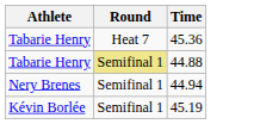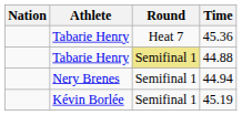 <table class="wikitable sortable" style="text-align:center">
 <tr>
+<th>Nation</th>
 <th>Athlete</th>
 <th>Round</th>
 <th>Time</th>
 </tr>
 <tr>
+<td align=left></td>
 <td align=left><a href='#'>Tabarie Henry</a></td>
 <td>Heat 7</td>
 <td>45.36</td>
 </tr>
 <tr>
+<td align=left></td>
 <td align=left><a href='#'>Tabarie Henry</a></td>
 <td style="background: khaki;">Semifinal 1</td>
 <td>44.88</td>
 </tr>
 <tr>
+<td align=left></td>
 <td align=left><a href='#'>Nery Brenes</a></td>
 <td>Semifinal 1</td>
 <td>44.94</td>
 </tr>
 <tr>
+<td align=left></td>
 <td align=left><a href='#'>Kévin Borlée</a></td>
 <td>Semifinal 1</td>
 <td>45.19</td>
 </tr>
 </table>
